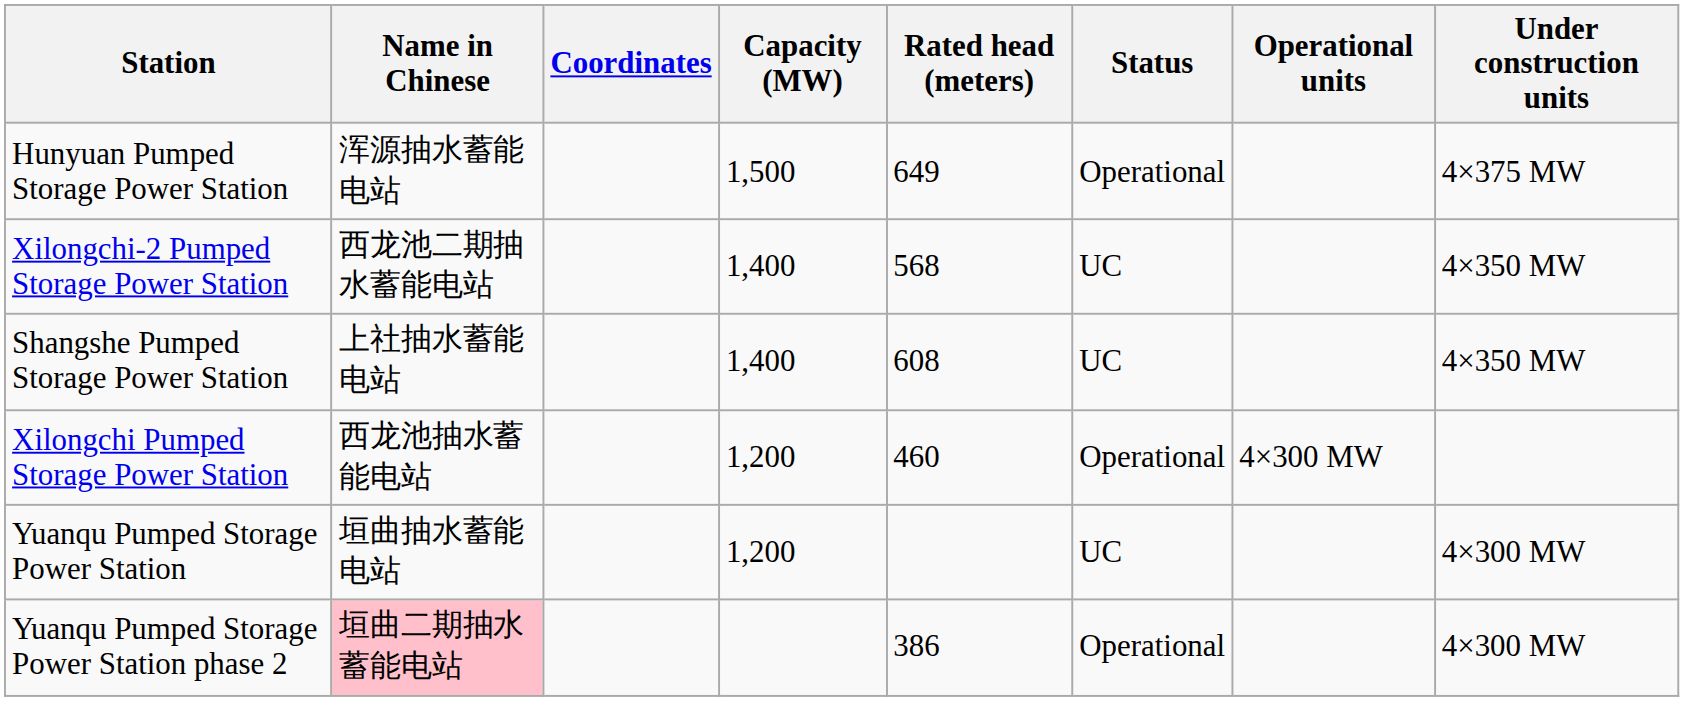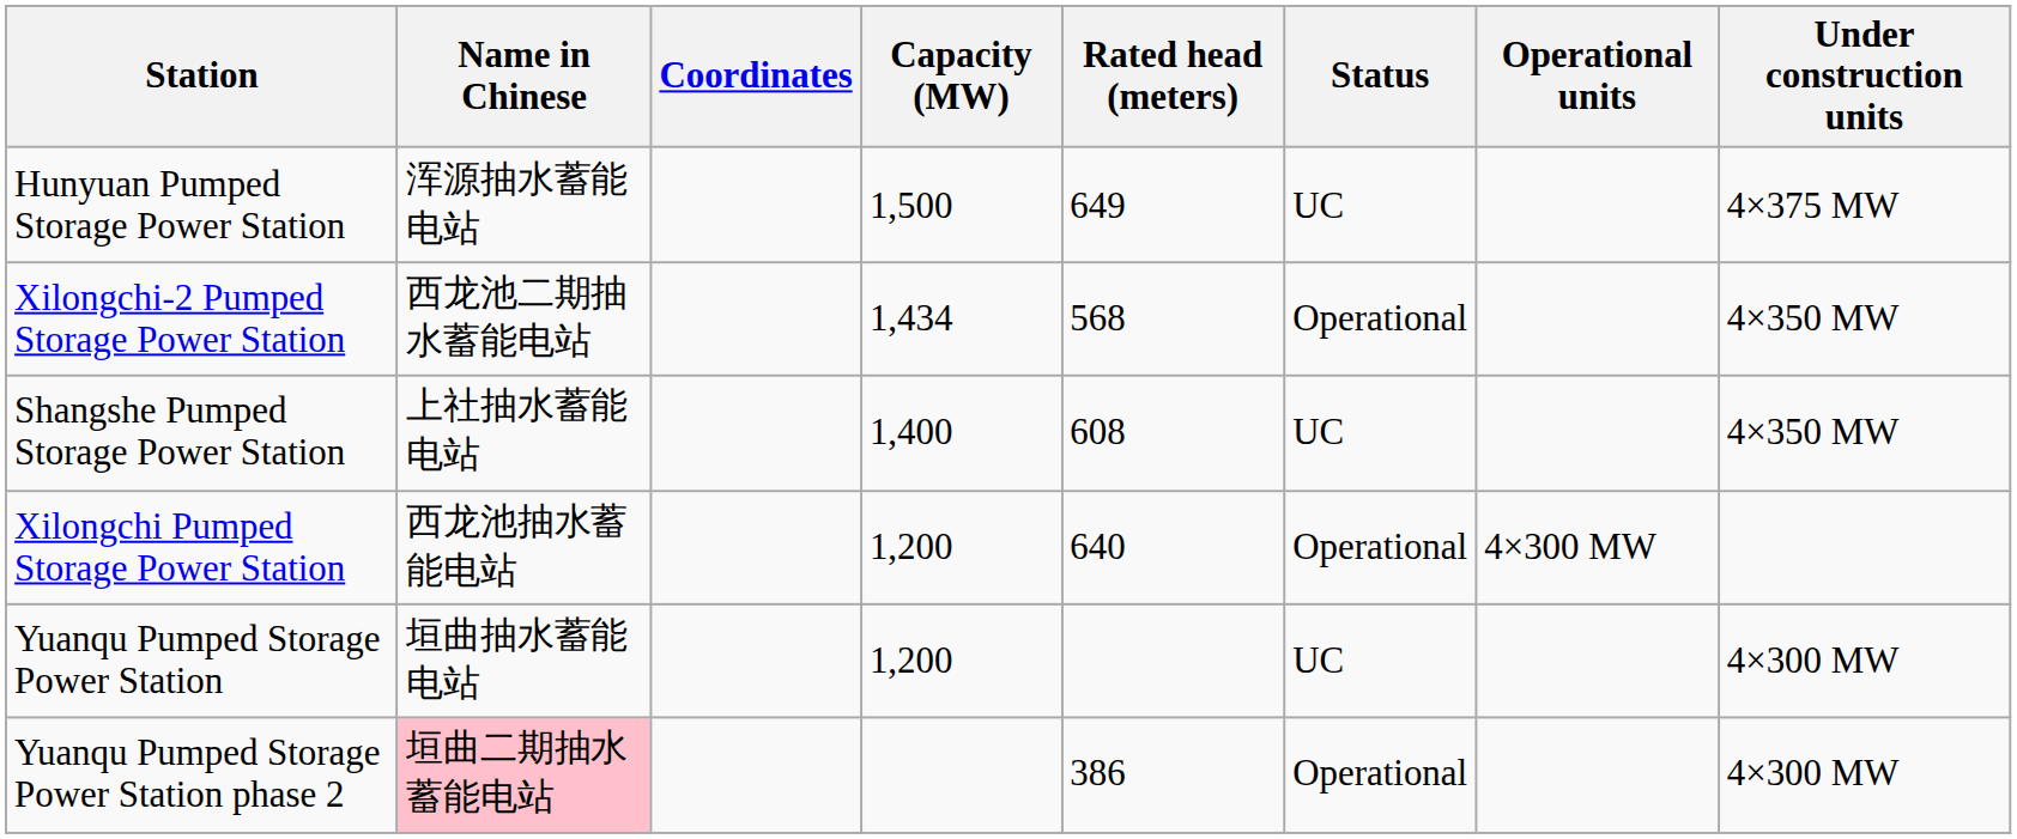 <table class="wikitable sortable">
 <tr>
 <th>Station</th>
 <th>Name in Chinese</th>
 <th><a href='#'>Coordinates</a></th>
 <th>Capacity (MW)</th>
 <th>Rated head (meters)</th>
 <th>Status</th>
 <th>Operational units</th>
 <th>Under construction units</th>
 </tr>
 <tr>
 <td>Hunyuan Pumped Storage Power Station</td>
 <td>浑源抽水蓄能电站</td>
 <td></td>
 <td>1,500</td>
 <td>649</td>
-<td>Operational</td>
+<td>UC</td>
 <td></td>
 <td>4×375 MW</td>
 </tr>
 <tr>
 <td><a href='#'>Xilongchi-2 Pumped Storage Power Station</a></td>
 <td>西龙池二期抽水蓄能电站</td>
 <td></td>
-<td>1,400</td>
+<td>1,434</td>
 <td>568</td>
-<td>UC</td>
+<td>Operational</td>
 <td></td>
 <td>4×350 MW</td>
 </tr>
 <tr>
 <td>Shangshe Pumped Storage Power Station</td>
 <td>上社抽水蓄能电站</td>
 <td></td>
 <td>1,400</td>
 <td>608</td>
 <td>UC</td>
 <td></td>
 <td>4×350 MW</td>
 </tr>
 <tr>
 <td><a href='#'>Xilongchi Pumped Storage Power Station</a></td>
 <td>西龙池抽水蓄能电站</td>
 <td></td>
 <td>1,200</td>
-<td>460</td>
+<td>640</td>
 <td>Operational</td>
 <td>4×300 MW</td>
 <td></td>
 </tr>
 <tr>
 <td>Yuanqu Pumped Storage Power Station</td>
 <td>垣曲抽水蓄能电站</td>
 <td></td>
 <td>1,200</td>
 <td></td>
 <td>UC</td>
 <td></td>
 <td>4×300 MW</td>
 </tr>
 <tr>
 <td>Yuanqu Pumped Storage Power Station phase 2</td>
 <td style="background: pink;">垣曲二期抽水蓄能电站</td>
 <td></td>
 <td></td>
 <td>386</td>
 <td>Operational</td>
 <td></td>
 <td>4×300 MW</td>
 </tr>
 </table>
